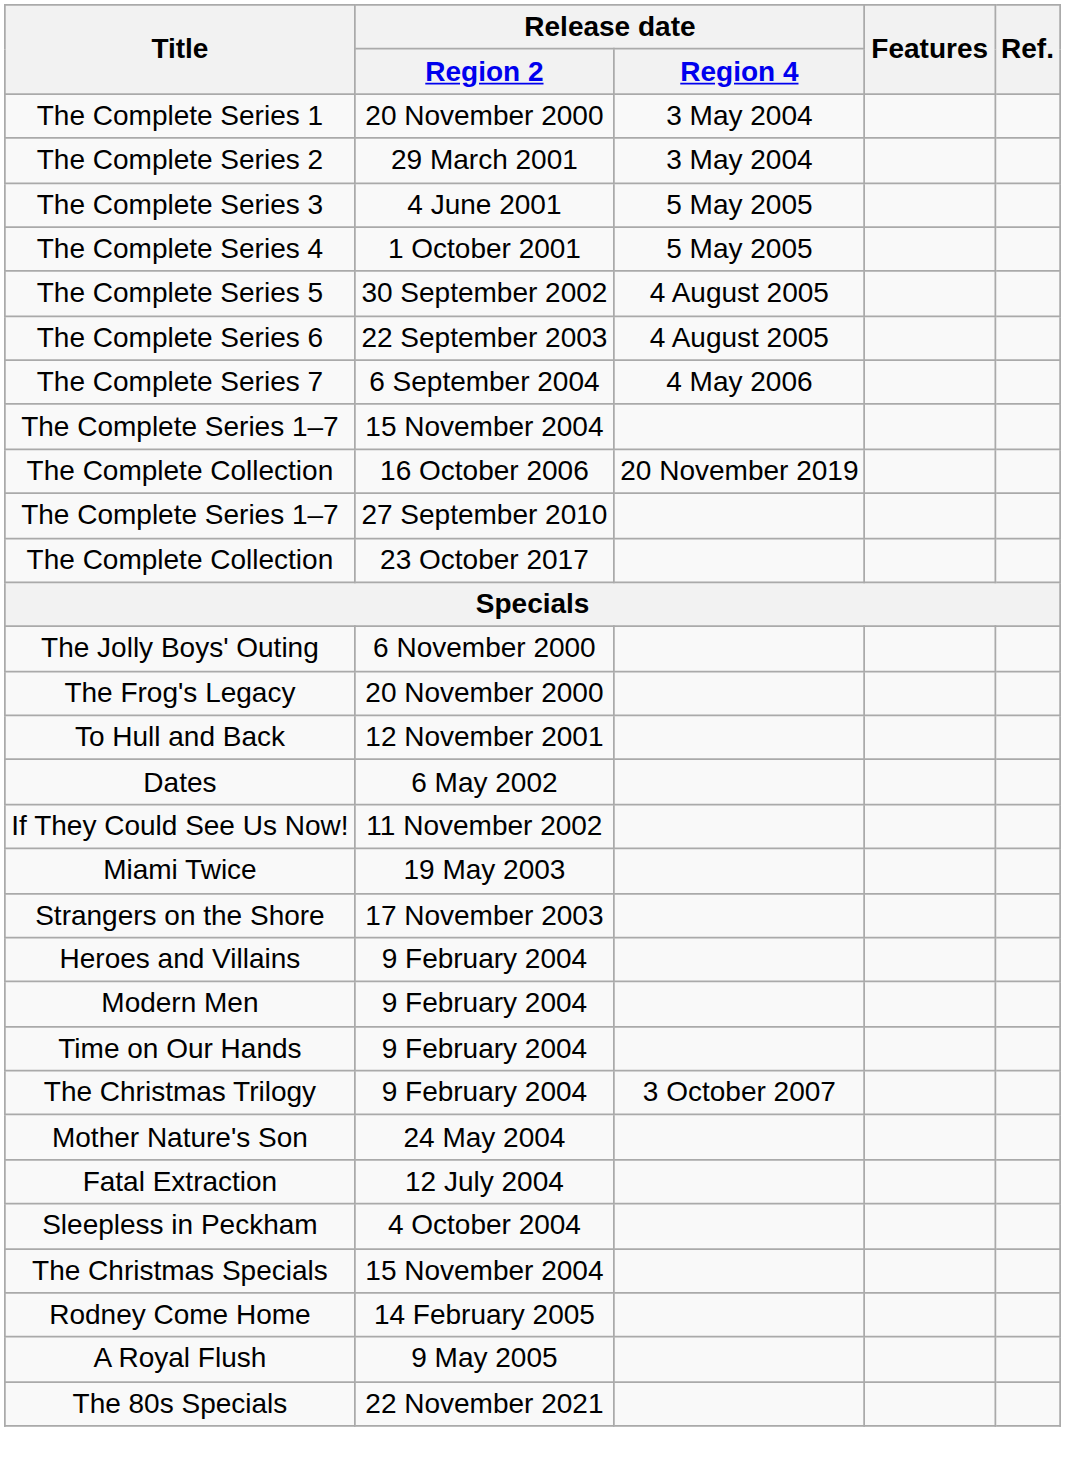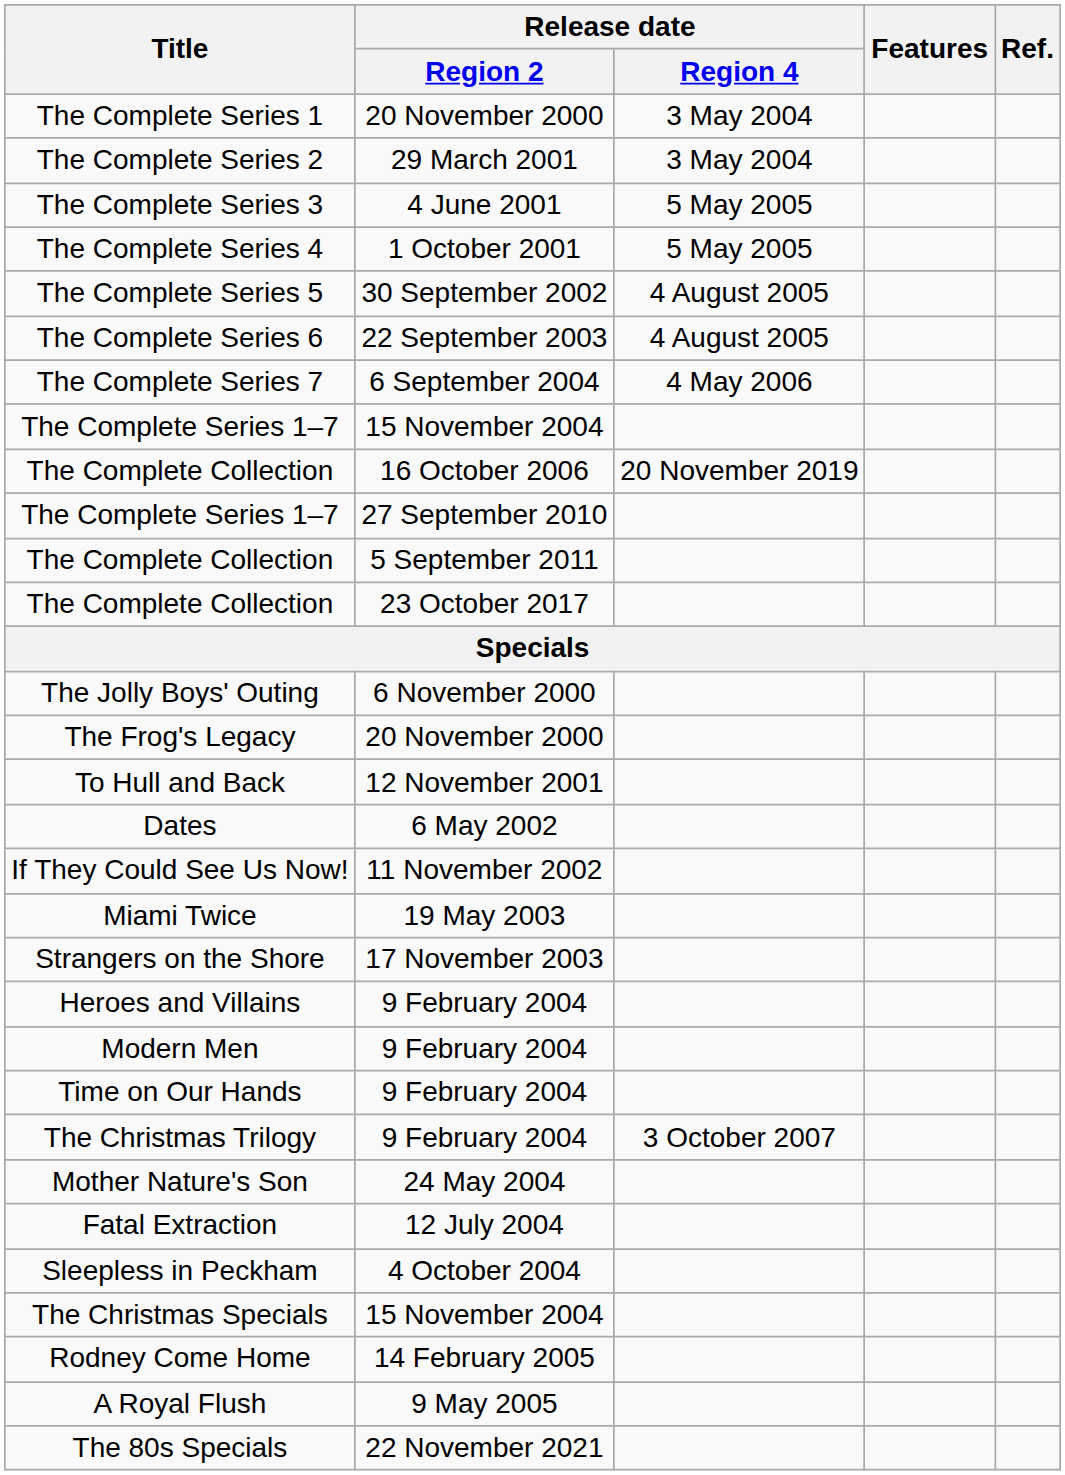 <table class="wikitable" style="text-align:center;">
 <tr>
 <th rowspan="2">Title</th>
 <th colspan="2">Release date</th>
 <th rowspan="2">Features</th>
 <th rowspan="2">Ref.</th>
 </tr>
 <tr>
 <th><a href='#'>Region 2</a></th>
 <th><a href='#'>Region 4</a></th>
 </tr>
 <tr>
 <td>The Complete Series 1</td>
 <td>20 November 2000</td>
 <td>3 May 2004</td>
 <td></td>
 <td></td>
 </tr>
 <tr>
 <td>The Complete Series 2</td>
 <td>29 March 2001</td>
 <td>3 May 2004</td>
 <td><br></td>
 <td></td>
 </tr>
 <tr>
 <td>The Complete Series 3</td>
 <td>4 June 2001</td>
 <td>5 May 2005</td>
 <td></td>
 <td></td>
 </tr>
 <tr>
 <td>The Complete Series 4</td>
 <td>1 October 2001</td>
 <td>5 May 2005</td>
 <td></td>
 <td></td>
 </tr>
 <tr>
 <td>The Complete Series 5</td>
 <td>30 September 2002</td>
 <td>4 August 2005</td>
 <td></td>
 <td></td>
 </tr>
 <tr>
 <td>The Complete Series 6</td>
 <td>22 September 2003</td>
 <td>4 August 2005</td>
 <td></td>
 <td></td>
 </tr>
 <tr>
 <td>The Complete Series 7</td>
 <td>6 September 2004</td>
 <td>4 May 2006</td>
 <td></td>
 <td></td>
 </tr>
 <tr>
 <td>The Complete Series 1–7</td>
 <td>15 November 2004</td>
 <td></td>
 <td></td>
 <td></td>
 </tr>
 <tr>
 <td>The Complete Collection</td>
 <td>16 October 2006</td>
 <td>20 November 2019</td>
 <td></td>
 <td></td>
 </tr>
 <tr>
 <td>The Complete Series 1–7 </td>
 <td>27 September 2010</td>
+<td></td>
+<td></td>
+<td></td>
+</tr>
+<tr>
+<td>The Complete Collection </td>
+<td>5 September 2011</td>
 <td></td>
 <td></td>
 <td></td>
 </tr>
 <tr>
 <td>The Complete Collection </td>
 <td>23 October 2017</td>
 <td></td>
 <td></td>
 <td></td>
 </tr>
 <tr>
 <th colspan="5">Specials</th>
 </tr>
 <tr>
 <td>The Jolly Boys' Outing</td>
 <td>6 November 2000</td>
 <td></td>
 <td></td>
 <td></td>
 </tr>
 <tr>
 <td>The Frog's Legacy</td>
 <td>20 November 2000</td>
 <td></td>
 <td></td>
 <td></td>
 </tr>
 <tr>
 <td>To Hull and Back</td>
 <td>12 November 2001</td>
 <td></td>
 <td></td>
 <td></td>
 </tr>
 <tr>
 <td>Dates</td>
 <td>6 May 2002</td>
 <td></td>
 <td></td>
 <td></td>
 </tr>
 <tr>
 <td>If They Could See Us Now!</td>
 <td>11 November 2002</td>
 <td></td>
 <td></td>
 <td></td>
 </tr>
 <tr>
 <td>Miami Twice</td>
 <td>19 May 2003</td>
 <td></td>
 <td></td>
 <td></td>
 </tr>
 <tr>
 <td>Strangers on the Shore</td>
 <td>17 November 2003</td>
 <td></td>
 <td></td>
 <td></td>
 </tr>
 <tr>
 <td>Heroes and Villains</td>
 <td>9 February 2004</td>
 <td></td>
 <td></td>
 <td></td>
 </tr>
 <tr>
 <td>Modern Men</td>
 <td>9 February 2004</td>
 <td></td>
 <td></td>
 <td></td>
 </tr>
 <tr>
 <td>Time on Our Hands</td>
 <td>9 February 2004</td>
 <td></td>
 <td></td>
 <td></td>
 </tr>
 <tr>
 <td>The Christmas Trilogy</td>
 <td>9 February 2004</td>
 <td>3 October 2007</td>
 <td></td>
 <td></td>
 </tr>
 <tr>
 <td>Mother Nature's Son</td>
 <td>24 May 2004</td>
 <td></td>
 <td></td>
 <td></td>
 </tr>
 <tr>
 <td>Fatal Extraction</td>
 <td>12 July 2004</td>
 <td></td>
 <td></td>
 <td></td>
 </tr>
 <tr>
 <td>Sleepless in Peckham</td>
 <td>4 October 2004</td>
 <td></td>
 <td></td>
 <td></td>
 </tr>
 <tr>
 <td>The Christmas Specials</td>
 <td>15 November 2004</td>
 <td></td>
 <td></td>
 <td></td>
 </tr>
 <tr>
 <td>Rodney Come Home</td>
 <td>14 February 2005</td>
 <td></td>
 <td></td>
 <td></td>
 </tr>
 <tr>
 <td>A Royal Flush</td>
 <td>9 May 2005</td>
 <td></td>
 <td></td>
 <td></td>
 </tr>
 <tr>
 <td>The 80s Specials </td>
 <td>22 November 2021</td>
 <td></td>
 <td></td>
 <td></td>
 </tr>
 </table>
